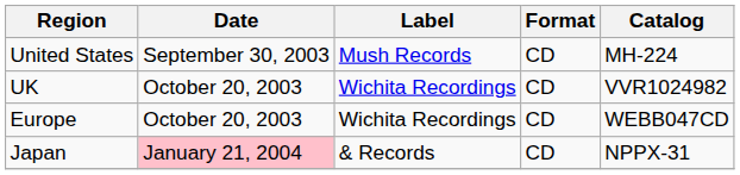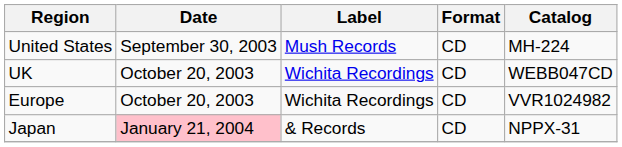 <table class="wikitable">
 <tr>
 <th>Region</th>
 <th>Date</th>
 <th>Label</th>
 <th>Format</th>
 <th>Catalog</th>
 </tr>
 <tr>
 <td>United States</td>
 <td>September 30, 2003</td>
 <td><a href='#'>Mush Records</a></td>
 <td>CD</td>
 <td>MH-224</td>
 </tr>
 <tr>
 <td>UK</td>
 <td>October 20, 2003</td>
 <td><a href='#'>Wichita Recordings</a></td>
 <td>CD</td>
-<td>VVR1024982</td>
+<td>WEBB047CD</td>
 </tr>
 <tr>
 <td>Europe</td>
 <td>October 20, 2003</td>
 <td>Wichita Recordings</td>
 <td>CD</td>
-<td>WEBB047CD</td>
+<td>VVR1024982</td>
 </tr>
 <tr>
 <td>Japan</td>
 <td style="background: pink;">January 21, 2004</td>
 <td>& Records</td>
 <td>CD</td>
 <td>NPPX-31</td>
 </tr>
 <tr>
 </tr>
 </table>
